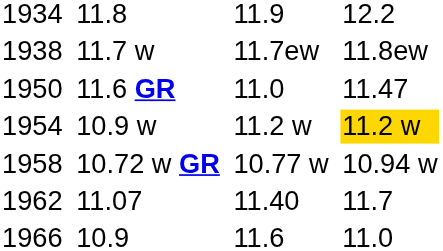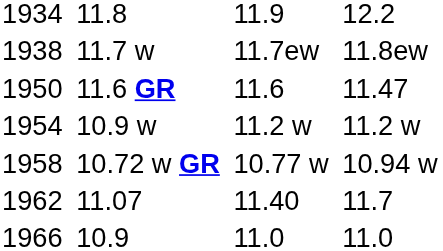 <table>
 <tr>
 <td>1934</td>
 <td></td>
 <td>11.8</td>
 <td></td>
 <td>11.9</td>
 <td></td>
 <td>12.2</td>
 </tr>
 <tr>
 <td>1938</td>
 <td></td>
 <td>11.7 w</td>
 <td></td>
 <td>11.7ew</td>
 <td></td>
 <td>11.8ew</td>
 </tr>
 <tr>
 <td>1950</td>
 <td></td>
 <td>11.6 <strong><a href='#'>GR</a></strong></td>
 <td></td>
-<td>11.0</td>
+<td>11.6</td>
 <td></td>
 <td>11.47</td>
 </tr>
 <tr>
 <td>1954</td>
 <td></td>
 <td>10.9 w</td>
 <td></td>
 <td>11.2 w</td>
 <td></td>
-<td style="background: gold;">11.2 w</td>
+<td>11.2 w</td>
 </tr>
 <tr>
 <td>1958</td>
 <td></td>
 <td>10.72 w <strong><a href='#'>GR</a></strong></td>
 <td></td>
 <td>10.77 w</td>
 <td></td>
 <td>10.94 w</td>
 </tr>
 <tr>
 <td>1962</td>
 <td></td>
 <td>11.07</td>
 <td></td>
 <td>11.40</td>
 <td></td>
 <td>11.7</td>
 </tr>
 <tr>
 <td>1966</td>
 <td></td>
 <td>10.9</td>
 <td></td>
-<td>11.6</td>
+<td>11.0</td>
 <td></td>
 <td>11.0</td>
 </tr>
 </table>
